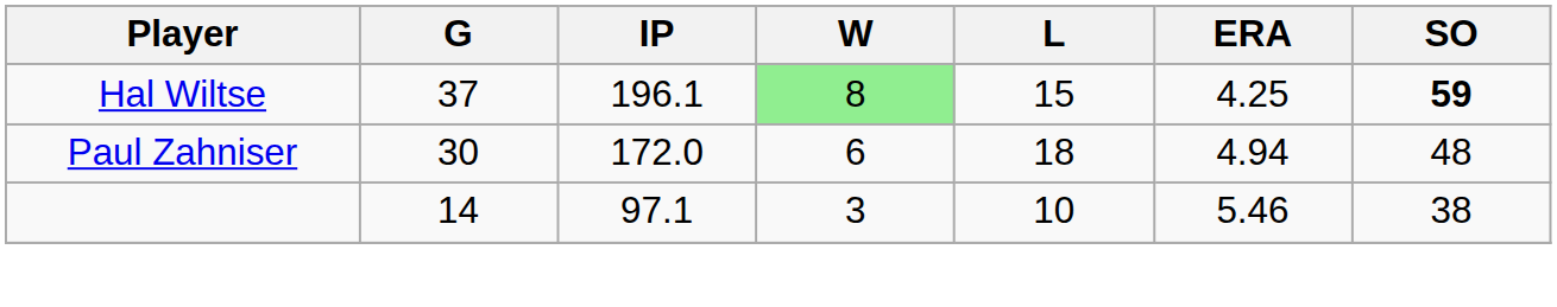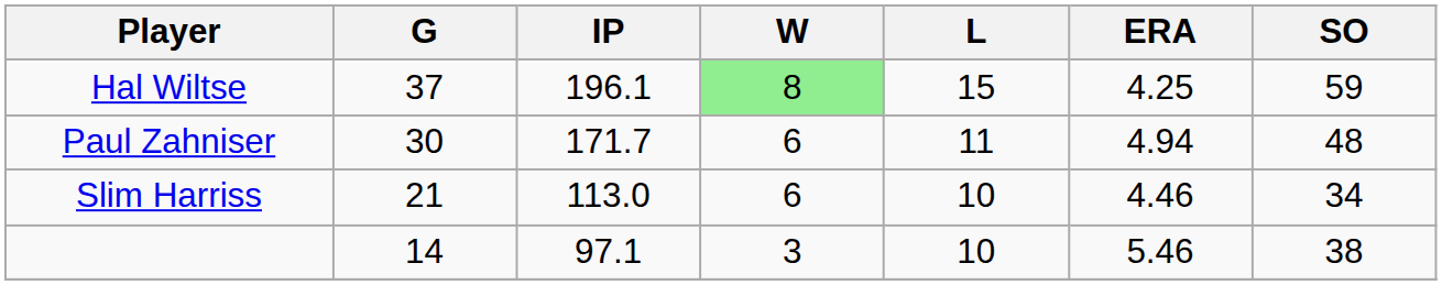 <table class="wikitable sortable">
 <tr>
 <th bgcolor="#DDDDFF" width="16%">Player</th>
 <th bgcolor="#DDDDFF" width="9%">G</th>
 <th bgcolor="#DDDDFF" width="9%">IP</th>
 <th bgcolor="#DDDDFF" width="9%">W</th>
 <th bgcolor="#DDDDFF" width="9%">L</th>
 <th bgcolor="#DDDDFF" width="9%">ERA</th>
 <th bgcolor="#DDDDFF" width="9%">SO</th>
 </tr>
 <tr align="center">
 <td><a href='#'>Hal Wiltse</a></td>
 <td>37</td>
 <td>196.1</td>
 <td style="background: lightgreen;">8</td>
 <td>15</td>
 <td>4.25</td>
-<td><strong>59</strong></td>
+<td>59</td>
 </tr>
 <tr align=center>
 <td><a href='#'>Paul Zahniser</a></td>
 <td>30</td>
-<td>172.0</td>
+<td>171.7</td>
 <td>6</td>
-<td>18</td>
+<td>11</td>
 <td>4.94</td>
 <td>48</td>
+</tr>
+<tr align=center>
+<td><a href='#'>Slim Harriss</a></td>
+<td>21</td>
+<td>113.0</td>
+<td>6</td>
+<td>10</td>
+<td>4.46</td>
+<td>34</td>
 </tr>
 <tr align=center>
 <td></td>
 <td>14</td>
 <td>97.1</td>
 <td>3</td>
 <td>10</td>
 <td>5.46</td>
 <td>38</td>
 </tr>
 <tr align="center">
 </tr>
 </table>
